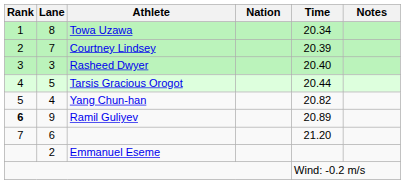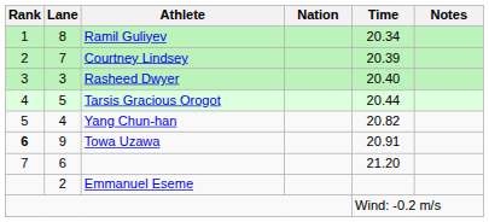 <table class="wikitable sortable" style="text-align:center;width: 65%;">
 <tr>
 <th scope="col" style="width: 10px;">Rank</th>
 <th scope="col" style="width: 10px;">Lane</th>
 <th scope="col">Athlete</th>
 <th scope="col">Nation</th>
 <th scope="col">Time</th>
 <th scope="col">Notes</th>
 </tr>
 <tr bgcolor=bbf3bb>
 <td>1</td>
 <td>8</td>
-<td align=left><a href='#'>Towa Uzawa</a></td>
+<td align=left><a href='#'>Ramil Guliyev</a></td>
 <td align=left></td>
 <td>20.34</td>
 <td></td>
 </tr>
 <tr bgcolor=bbf3bb>
 <td>2</td>
 <td>7</td>
 <td align=left><a href='#'>Courtney Lindsey</a></td>
 <td align=left></td>
 <td>20.39</td>
 <td></td>
 </tr>
 <tr bgcolor=bbf3bb>
 <td>3</td>
 <td>3</td>
 <td align=left><a href='#'>Rasheed Dwyer</a></td>
 <td align=left></td>
 <td>20.40</td>
 <td></td>
 </tr>
 <tr bgcolor=ddffdd>
 <td>4</td>
 <td>5</td>
 <td align=left><a href='#'>Tarsis Gracious Orogot</a></td>
 <td align=left></td>
 <td>20.44</td>
 <td></td>
 </tr>
 <tr>
 <td>5</td>
 <td>4</td>
 <td align=left><a href='#'>Yang Chun-han</a></td>
 <td align=left></td>
 <td>20.82</td>
 <td></td>
 </tr>
 <tr>
 <td><strong>6</strong></td>
 <td>9</td>
-<td align=left><a href='#'>Ramil Guliyev</a></td>
+<td align=left><a href='#'>Towa Uzawa</a></td>
 <td align=left></td>
-<td>20.89</td>
+<td>20.91</td>
 <td></td>
 </tr>
 <tr>
 <td>7</td>
 <td>6</td>
 <td align=left></td>
 <td align=left></td>
 <td>21.20</td>
 <td></td>
 </tr>
 <tr>
 <td></td>
 <td>2</td>
 <td align=left><a href='#'>Emmanuel Eseme</a></td>
 <td align=left></td>
 <td></td>
 <td></td>
 </tr>
 <tr class="sortbottom">
 <td colspan="4"></td>
 <td colspan="2" style="text-align:left;">Wind: -0.2 m/s</td>
 </tr>
 </table>
